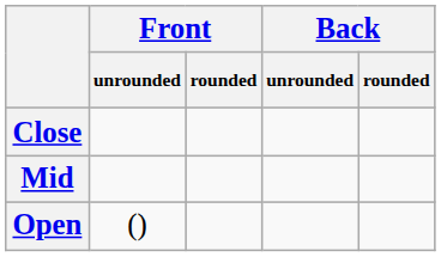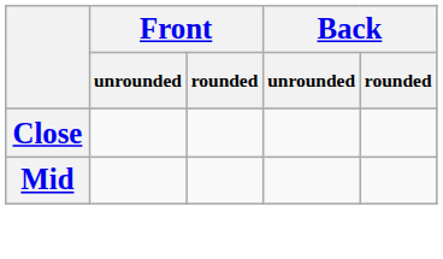 <table class="wikitable" style="text-align:center;">
 <tr>
 <th rowspan=2></th>
 <th colspan=2><a href='#'>Front</a></th>
 <th colspan=2><a href='#'>Back</a></th>
 </tr>
 <tr style="vertical-align: center; font-size: x-small; height: 3em">
 <th>unrounded</th>
 <th>rounded</th>
 <th>unrounded</th>
 <th>rounded</th>
 </tr>
 <tr>
 <th><a href='#'>Close</a></th>
 <td></td>
 <td></td>
 <td></td>
 <td></td>
 </tr>
 <tr>
 <th><a href='#'>Mid</a></th>
 <td></td>
 <td></td>
 <td></td>
 <td></td>
 </tr>
-<tr>
-<th><a href='#'>Open</a></th>
-<td>()</td>
-<td></td>
-<td></td>
-<td></td>
-</tr>
 </table>
